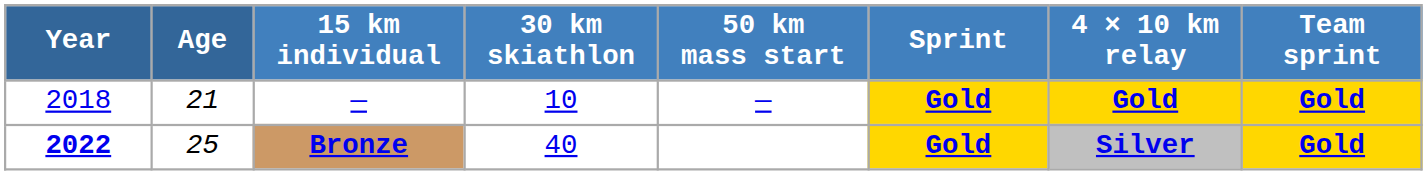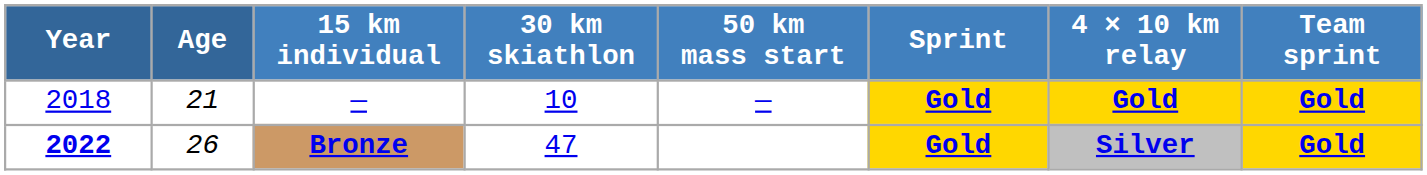 <table class="wikitable" style="font-size:95%; text-align:center; border:grey solid 1px; border-collapse:collapse; background:#ffffff;">
 <tr>
 <th style="background-color:#369; color:white; width:60px;"> Year </th>
 <th style="background-color:#369; color:white; width:40px;"> Age </th>
 <th style="background-color:#4180be; color:white; width:75px;"> 15 km <br> individual </th>
 <th style="background-color:#4180be; color:white; width:75px;"> 30 km <br> skiathlon </th>
 <th style="background-color:#4180be; color:white; width:75px;"> 50 km <br> mass start </th>
 <th style="background-color:#4180be; color:white; width:75px;"> Sprint </th>
 <th style="background-color:#4180be; color:white; width:75px;"> 4 × 10 km <br> relay </th>
 <th style="background-color:#4180be; color:white; width:75px;"> Team <br> sprint </th>
 </tr>
 <tr>
 <td><a href='#'>2018</a></td>
 <td><em>21</em></td>
 <td><a href='#'>—</a></td>
 <td><a href='#'>10</a></td>
 <td><a href='#'>—</a></td>
 <td style="background:gold;"><a href='#'><strong>Gold</strong></a></td>
 <td style="background:gold;"><a href='#'><strong>Gold</strong></a></td>
 <td style="background:gold;"><a href='#'><strong>Gold</strong></a></td>
 </tr>
 <tr>
 <td><strong><a href='#'>2022</a></strong></td>
-<td><em>25</em></td>
+<td><em>26</em></td>
 <td style="background:#c96;"><a href='#'><strong>Bronze</strong></a></td>
-<td><a href='#'>40</a></td>
+<td><a href='#'>47</a></td>
 <td><a href='#'></a></td>
 <td style="background:gold;"><a href='#'><strong>Gold</strong></a></td>
 <td style="background:silver;"><a href='#'><strong>Silver</strong></a></td>
 <td style="background:gold;"><a href='#'><strong>Gold</strong></a></td>
 </tr>
 </table>
